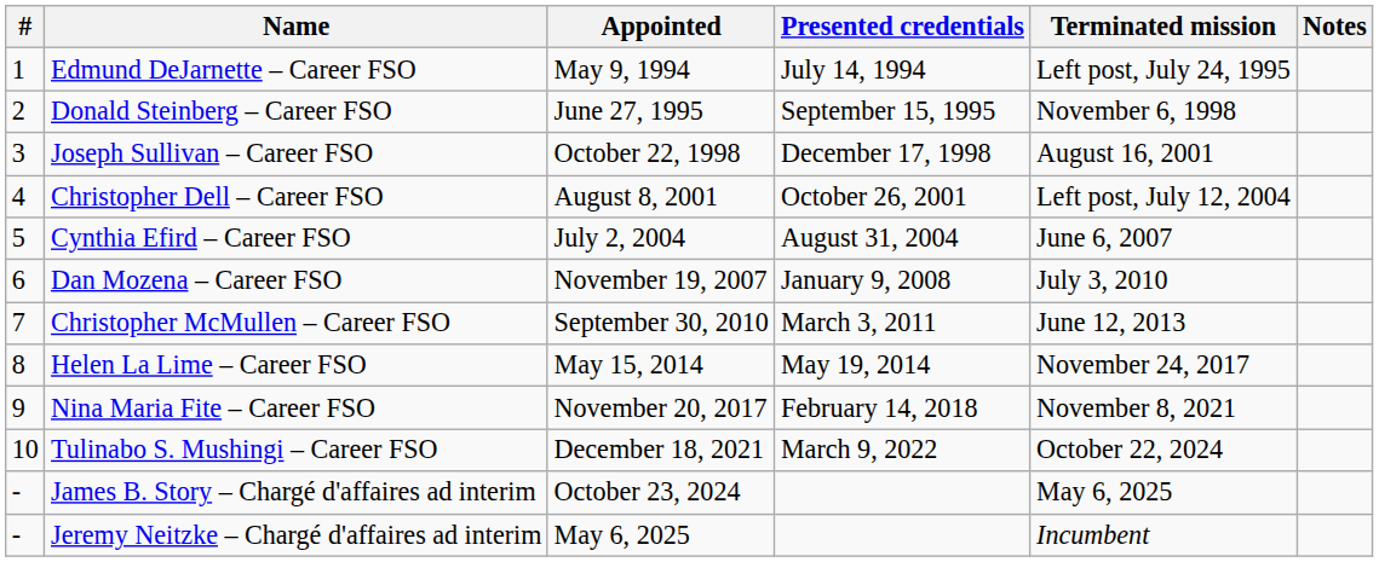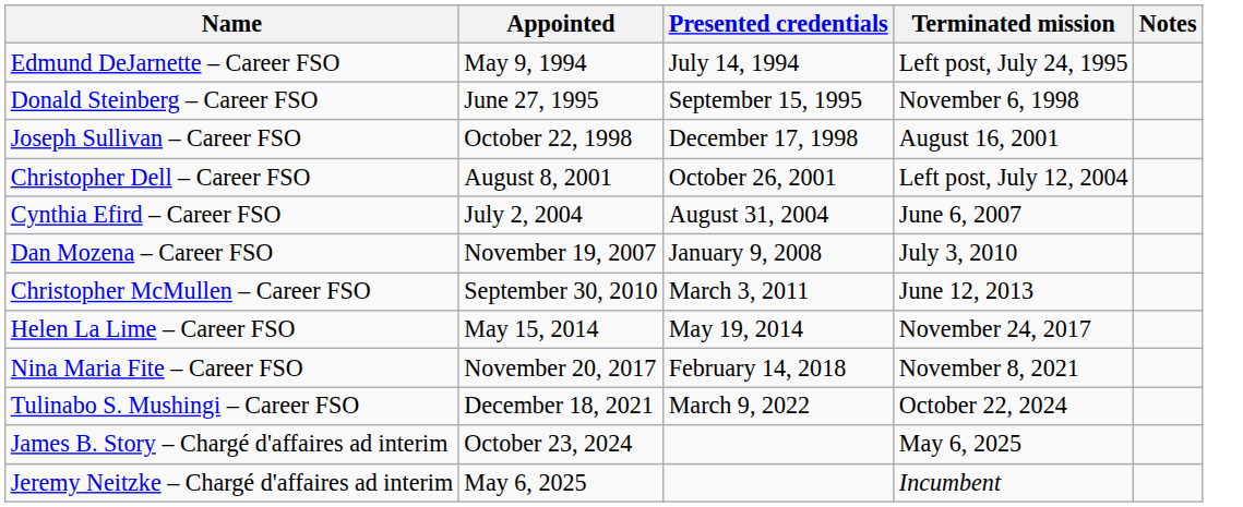 <table class="wikitable">
 <tr>
-<th>#</th>
 <th>Name</th>
 <th>Appointed</th>
 <th><a href='#'>Presented credentials</a></th>
 <th>Terminated mission</th>
 <th>Notes</th>
 </tr>
 <tr>
-<td>1</td>
 <td><a href='#'>Edmund DeJarnette</a> – Career FSO</td>
 <td>May 9, 1994</td>
 <td>July 14, 1994</td>
 <td>Left post, July 24, 1995</td>
 <td></td>
 </tr>
 <tr>
-<td>2</td>
 <td><a href='#'>Donald Steinberg</a> – Career FSO</td>
 <td>June 27, 1995</td>
 <td>September 15, 1995</td>
 <td>November 6, 1998</td>
 <td></td>
 </tr>
 <tr>
-<td>3</td>
 <td><a href='#'>Joseph Sullivan</a> – Career FSO</td>
 <td>October 22, 1998</td>
 <td>December 17, 1998</td>
 <td>August 16, 2001</td>
 <td></td>
 </tr>
 <tr>
-<td>4</td>
 <td><a href='#'>Christopher Dell</a> – Career FSO</td>
 <td>August 8, 2001</td>
 <td>October 26, 2001</td>
 <td>Left post, July 12, 2004</td>
 <td></td>
 </tr>
 <tr>
-<td>5</td>
 <td><a href='#'>Cynthia Efird</a> – Career FSO</td>
 <td>July 2, 2004</td>
 <td>August 31, 2004</td>
 <td>June 6, 2007</td>
 <td></td>
 </tr>
 <tr>
-<td>6</td>
 <td><a href='#'>Dan Mozena</a> – Career FSO</td>
 <td>November 19, 2007</td>
 <td>January 9, 2008</td>
 <td>July 3, 2010</td>
 <td></td>
 </tr>
 <tr>
-<td>7</td>
 <td><a href='#'>Christopher McMullen</a> – Career FSO</td>
 <td>September 30, 2010</td>
 <td>March 3, 2011</td>
 <td>June 12, 2013</td>
 <td></td>
 </tr>
 <tr>
-<td>8</td>
 <td><a href='#'>Helen La Lime</a> – Career FSO</td>
 <td>May 15, 2014</td>
 <td>May 19, 2014</td>
 <td>November 24, 2017</td>
 <td></td>
 </tr>
 <tr>
-<td>9</td>
 <td><a href='#'>Nina Maria Fite</a> – Career FSO</td>
 <td>November 20, 2017</td>
 <td>February 14, 2018</td>
 <td>November 8, 2021</td>
 <td></td>
 </tr>
 <tr>
-<td>10</td>
 <td><a href='#'>Tulinabo S. Mushingi</a>  – Career FSO</td>
 <td>December 18, 2021</td>
 <td>March 9, 2022</td>
 <td>October 22, 2024</td>
 <td></td>
 </tr>
 <tr>
-<td>-</td>
 <td><a href='#'>James B. Story</a> – Chargé d'affaires ad interim</td>
 <td>October 23, 2024</td>
 <td></td>
 <td>May 6, 2025</td>
 <td></td>
 </tr>
 <tr>
-<td>-</td>
 <td><a href='#'>Jeremy Neitzke</a> – Chargé d'affaires ad interim</td>
 <td>May 6, 2025</td>
 <td></td>
 <td><em>Incumbent</em></td>
 <td></td>
 </tr>
 </table>
